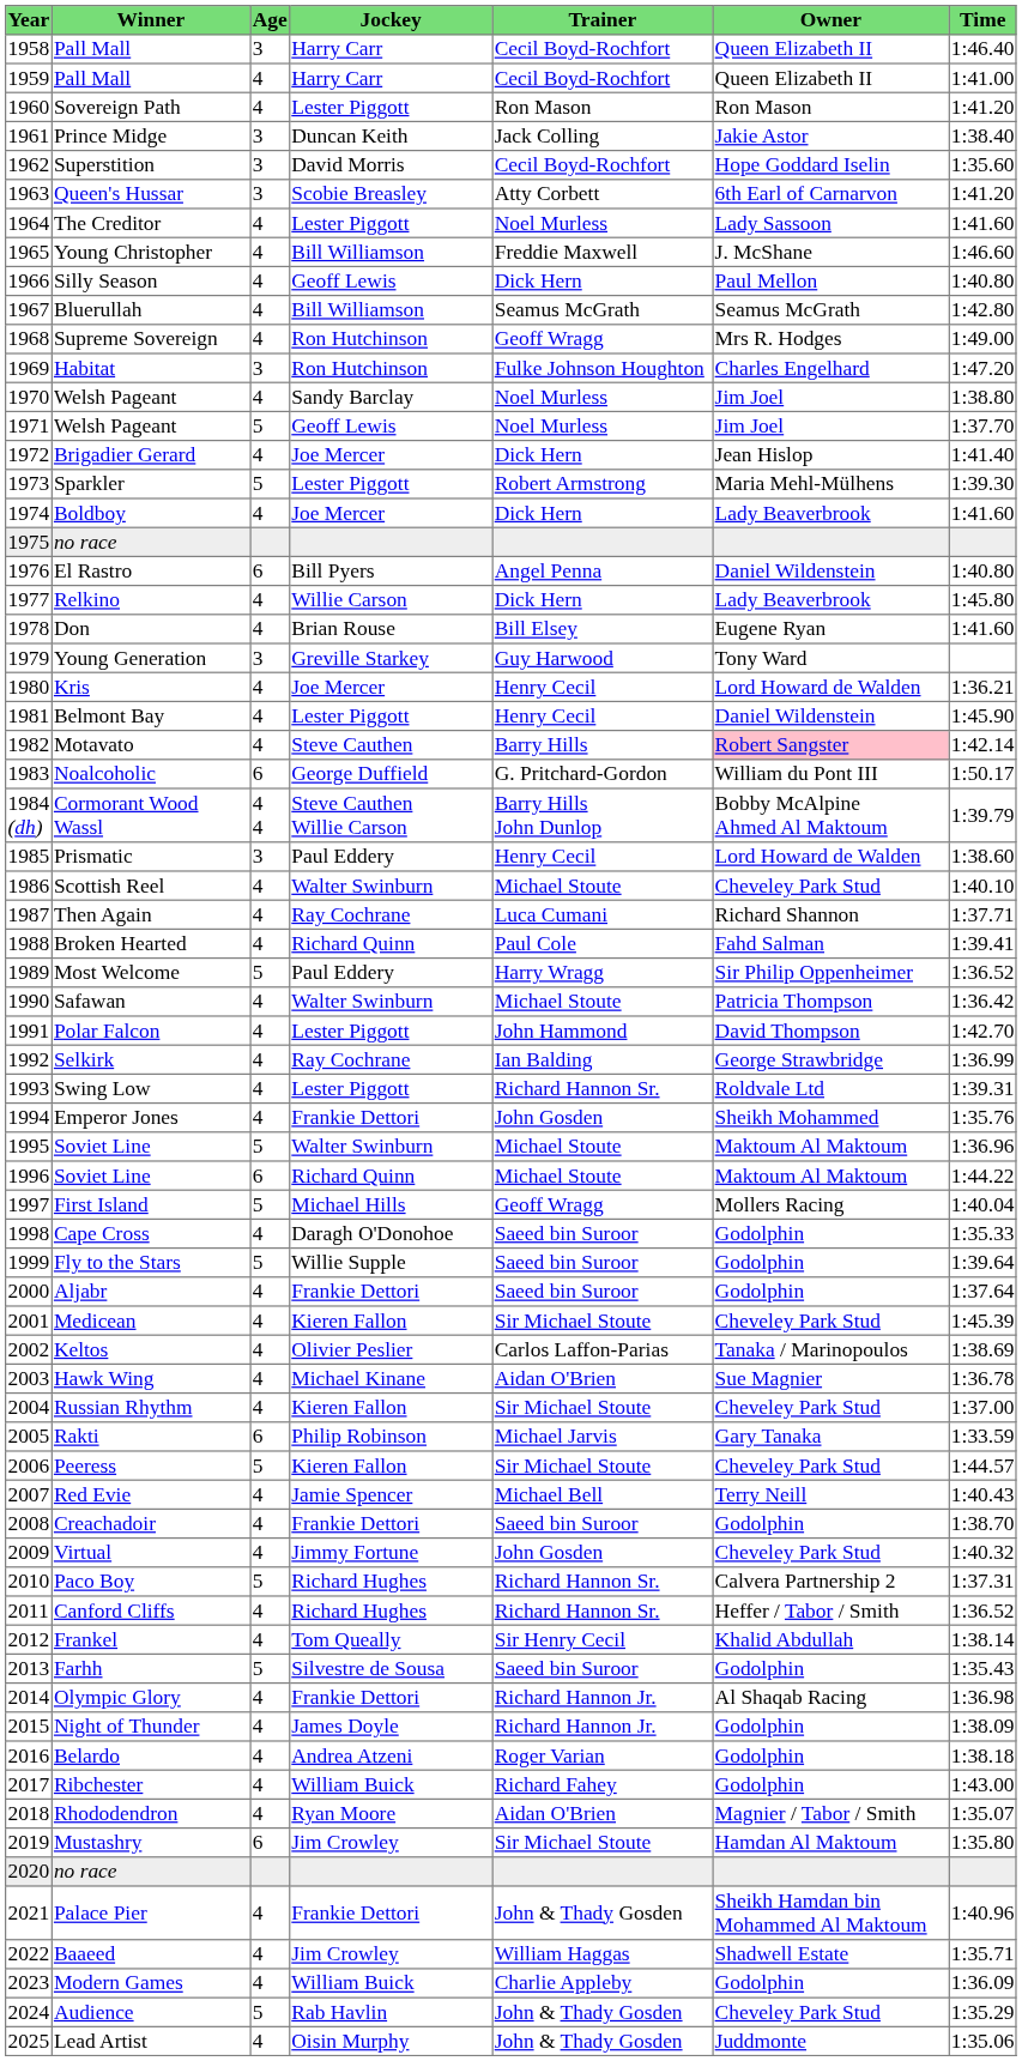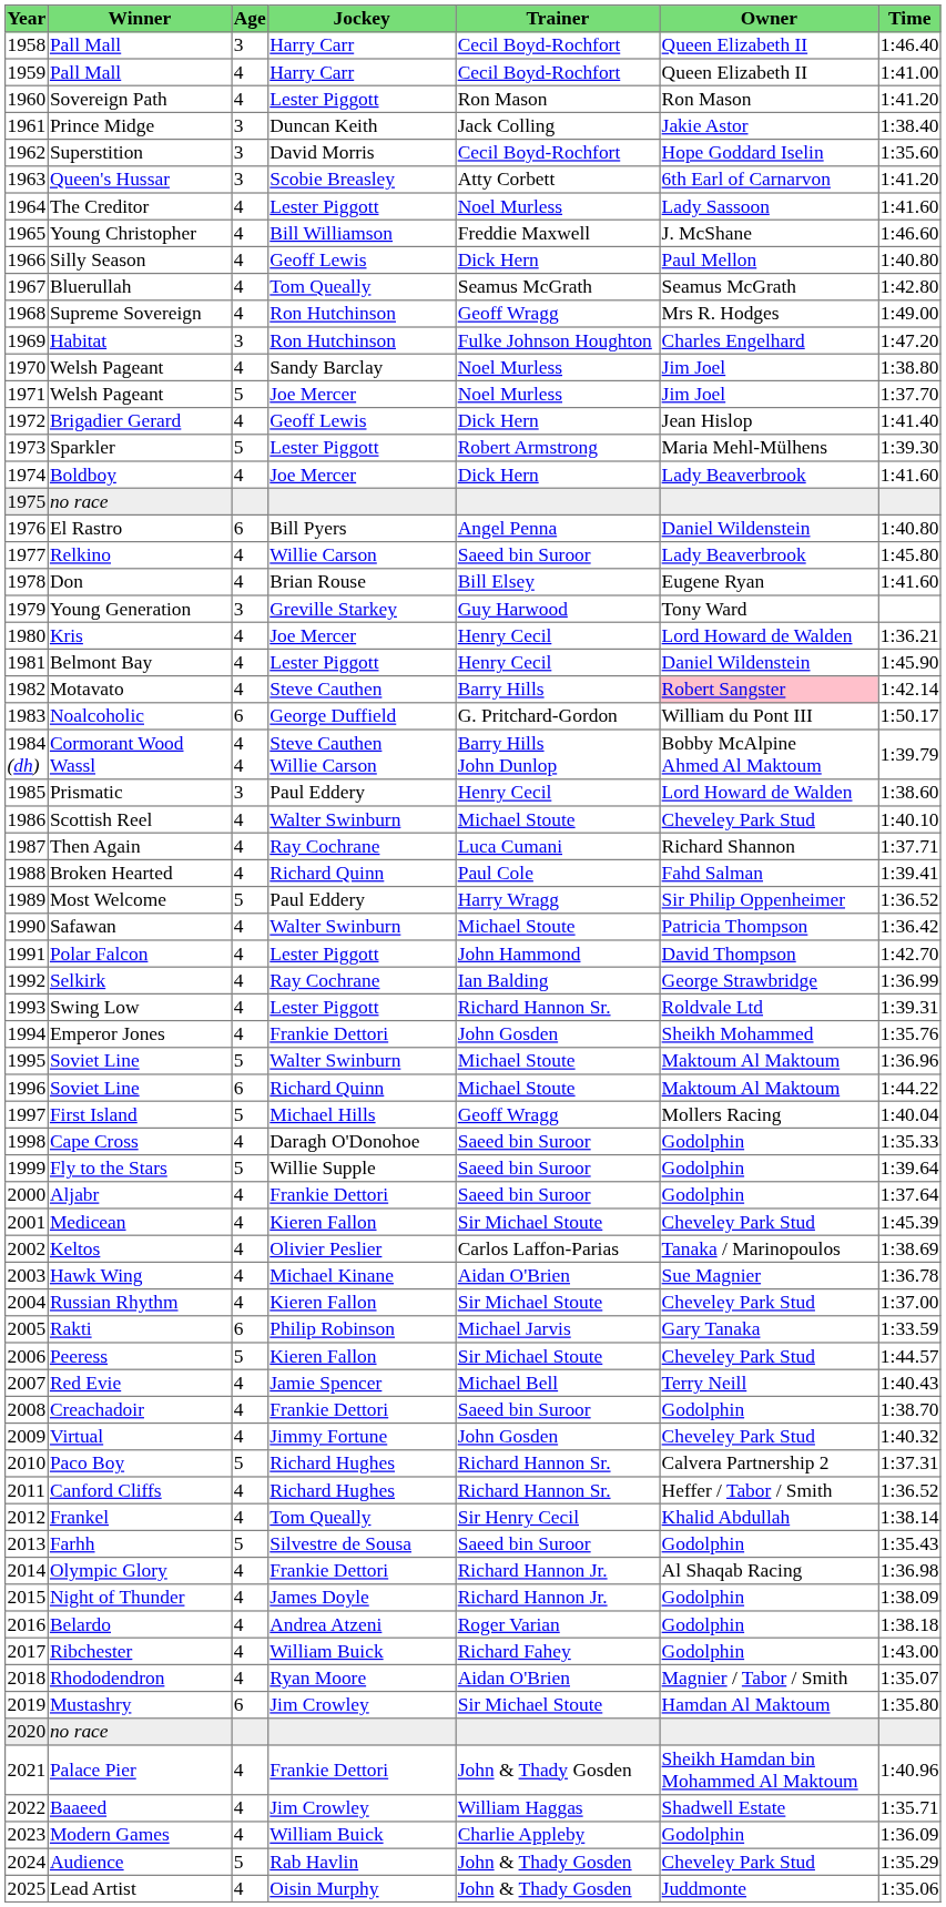 <table class = "sortable" | border="1" style="border-collapse: collapse; font-size:90%">
 <tr bgcolor="#77dd77" align="center">
 <th>Year</th>
 <th>Winner</th>
 <th>Age</th>
 <th>Jockey</th>
 <th>Trainer</th>
 <th>Owner</th>
 <th>Time</th>
 </tr>
 <tr>
 <td>1958</td>
 <td width=134px><a href='#'>Pall Mall</a></td>
 <td>3</td>
 <td width=137px><a href='#'>Harry Carr</a></td>
 <td width=149px><a href='#'>Cecil Boyd-Rochfort</a></td>
 <td width=160px><a href='#'>Queen Elizabeth II</a></td>
 <td>1:46.40</td>
 </tr>
 <tr>
 <td>1959</td>
 <td><a href='#'>Pall Mall</a></td>
 <td>4</td>
 <td><a href='#'>Harry Carr</a></td>
 <td><a href='#'>Cecil Boyd-Rochfort</a></td>
 <td>Queen Elizabeth II</td>
 <td>1:41.00</td>
 </tr>
 <tr>
 <td>1960</td>
 <td>Sovereign Path</td>
 <td>4</td>
 <td><a href='#'>Lester Piggott</a></td>
 <td>Ron Mason</td>
 <td>Ron Mason</td>
 <td>1:41.20</td>
 </tr>
 <tr>
 <td>1961</td>
 <td>Prince Midge</td>
 <td>3</td>
 <td>Duncan Keith</td>
 <td>Jack Colling</td>
 <td><a href='#'>Jakie Astor</a></td>
 <td>1:38.40</td>
 </tr>
 <tr>
 <td>1962</td>
 <td>Superstition</td>
 <td>3</td>
 <td>David Morris</td>
 <td><a href='#'>Cecil Boyd-Rochfort</a></td>
 <td><a href='#'>Hope Goddard Iselin</a></td>
 <td>1:35.60</td>
 </tr>
 <tr>
 <td>1963</td>
 <td><a href='#'>Queen's Hussar</a></td>
 <td>3</td>
 <td><a href='#'>Scobie Breasley</a></td>
 <td>Atty Corbett</td>
 <td><a href='#'>6th Earl of Carnarvon</a></td>
 <td>1:41.20</td>
 </tr>
 <tr>
 <td>1964</td>
 <td>The Creditor</td>
 <td>4</td>
 <td><a href='#'>Lester Piggott</a></td>
 <td><a href='#'>Noel Murless</a></td>
 <td><a href='#'>Lady Sassoon</a></td>
 <td>1:41.60</td>
 </tr>
 <tr>
 <td>1965</td>
 <td>Young Christopher</td>
 <td>4</td>
 <td><a href='#'>Bill Williamson</a></td>
 <td>Freddie Maxwell</td>
 <td>J. McShane</td>
 <td>1:46.60</td>
 </tr>
 <tr>
 <td>1966</td>
 <td>Silly Season</td>
 <td>4</td>
 <td><a href='#'>Geoff Lewis</a></td>
 <td><a href='#'>Dick Hern</a></td>
 <td><a href='#'>Paul Mellon</a></td>
 <td>1:40.80</td>
 </tr>
 <tr>
 <td>1967</td>
 <td>Bluerullah</td>
 <td>4</td>
-<td><a href='#'>Bill Williamson</a></td>
+<td><a href='#'>Tom Queally</a></td>
 <td>Seamus McGrath</td>
 <td>Seamus McGrath</td>
 <td>1:42.80</td>
 </tr>
 <tr>
 <td>1968</td>
 <td><span>Supreme Sovereign</span></td>
 <td>4</td>
 <td><a href='#'>Ron Hutchinson</a></td>
 <td><a href='#'>Geoff Wragg</a></td>
 <td>Mrs R. Hodges</td>
 <td>1:49.00</td>
 </tr>
 <tr>
 <td>1969</td>
 <td><a href='#'>Habitat</a></td>
 <td>3</td>
 <td><a href='#'>Ron Hutchinson</a></td>
 <td><a href='#'>Fulke Johnson Houghton</a></td>
 <td><a href='#'>Charles Engelhard</a></td>
 <td>1:47.20</td>
 </tr>
 <tr>
 <td>1970</td>
 <td>Welsh Pageant</td>
 <td>4</td>
 <td>Sandy Barclay</td>
 <td><a href='#'>Noel Murless</a></td>
 <td><a href='#'>Jim Joel</a></td>
 <td>1:38.80</td>
 </tr>
 <tr>
 <td>1971</td>
 <td>Welsh Pageant</td>
 <td>5</td>
-<td><a href='#'>Geoff Lewis</a></td>
+<td><a href='#'>Joe Mercer</a></td>
 <td><a href='#'>Noel Murless</a></td>
 <td><a href='#'>Jim Joel</a></td>
 <td>1:37.70</td>
 </tr>
 <tr>
 <td>1972</td>
 <td><a href='#'>Brigadier Gerard</a></td>
 <td>4</td>
-<td><a href='#'>Joe Mercer</a></td>
+<td><a href='#'>Geoff Lewis</a></td>
 <td><a href='#'>Dick Hern</a></td>
 <td>Jean Hislop</td>
 <td>1:41.40</td>
 </tr>
 <tr>
 <td>1973</td>
 <td>Sparkler</td>
 <td>5</td>
 <td><a href='#'>Lester Piggott</a></td>
 <td><a href='#'>Robert Armstrong</a></td>
 <td>Maria Mehl-Mülhens</td>
 <td>1:39.30</td>
 </tr>
 <tr>
 <td>1974</td>
 <td><a href='#'>Boldboy</a></td>
 <td>4</td>
 <td><a href='#'>Joe Mercer</a></td>
 <td><a href='#'>Dick Hern</a></td>
 <td><a href='#'>Lady Beaverbrook</a></td>
 <td>1:41.60</td>
 </tr>
 <tr bgcolor="#eeeeee">
 <td>1975</td>
 <td><em>no race</em> </td>
 <td></td>
 <td></td>
 <td></td>
 <td></td>
 <td></td>
 </tr>
 <tr>
 <td>1976</td>
 <td>El Rastro</td>
 <td>6</td>
 <td>Bill Pyers</td>
 <td><a href='#'>Angel Penna</a></td>
 <td><a href='#'>Daniel Wildenstein</a></td>
 <td>1:40.80</td>
 </tr>
 <tr>
 <td>1977</td>
 <td><a href='#'>Relkino</a></td>
 <td>4</td>
 <td><a href='#'>Willie Carson</a></td>
-<td><a href='#'>Dick Hern</a></td>
+<td><a href='#'>Saeed bin Suroor</a></td>
 <td><a href='#'>Lady Beaverbrook</a></td>
 <td>1:45.80</td>
 </tr>
 <tr>
 <td>1978</td>
 <td>Don</td>
 <td>4</td>
 <td>Brian Rouse</td>
 <td><a href='#'>Bill Elsey</a></td>
 <td>Eugene Ryan</td>
 <td>1:41.60</td>
 </tr>
 <tr>
 <td>1979</td>
 <td>Young Generation</td>
 <td>3</td>
 <td><a href='#'>Greville Starkey</a></td>
 <td><a href='#'>Guy Harwood</a></td>
 <td>Tony Ward</td>
 <td></td>
 </tr>
 <tr>
 <td>1980</td>
 <td><a href='#'>Kris</a></td>
 <td>4</td>
 <td><a href='#'>Joe Mercer</a></td>
 <td><a href='#'>Henry Cecil</a></td>
 <td><span><a href='#'>Lord Howard de Walden</a></span></td>
 <td>1:36.21</td>
 </tr>
 <tr>
 <td>1981</td>
 <td>Belmont Bay</td>
 <td>4</td>
 <td><a href='#'>Lester Piggott</a></td>
 <td><a href='#'>Henry Cecil</a></td>
 <td><a href='#'>Daniel Wildenstein</a></td>
 <td>1:45.90</td>
 </tr>
 <tr>
 <td>1982</td>
 <td>Motavato</td>
 <td>4</td>
 <td><a href='#'>Steve Cauthen</a></td>
 <td><a href='#'>Barry Hills</a></td>
 <td style="background: pink;"><a href='#'>Robert Sangster</a></td>
 <td>1:42.14</td>
 </tr>
 <tr>
 <td>1983</td>
 <td><a href='#'>Noalcoholic</a></td>
 <td>6</td>
 <td><a href='#'>George Duffield</a></td>
 <td>G. Pritchard-Gordon </td>
 <td>William du Pont III</td>
 <td>1:50.17</td>
 </tr>
 <tr>
 <td>1984<br><em>(<a href='#'>dh</a>)</em></td>
 <td><a href='#'>Cormorant Wood</a><br><a href='#'>Wassl</a></td>
 <td>4<br>4</td>
 <td><a href='#'>Steve Cauthen</a><br><a href='#'>Willie Carson</a></td>
 <td><a href='#'>Barry Hills</a><br><a href='#'>John Dunlop</a></td>
 <td>Bobby McAlpine<br><a href='#'>Ahmed Al Maktoum</a></td>
 <td>1:39.79</td>
 </tr>
 <tr>
 <td>1985</td>
 <td>Prismatic</td>
 <td>3</td>
 <td>Paul Eddery</td>
 <td><a href='#'>Henry Cecil</a></td>
 <td><span><a href='#'>Lord Howard de Walden</a></span></td>
 <td>1:38.60</td>
 </tr>
 <tr>
 <td>1986</td>
 <td>Scottish Reel</td>
 <td>4</td>
 <td><a href='#'>Walter Swinburn</a></td>
 <td><a href='#'>Michael Stoute</a></td>
 <td><a href='#'>Cheveley Park Stud</a></td>
 <td>1:40.10</td>
 </tr>
 <tr>
 <td>1987</td>
 <td>Then Again</td>
 <td>4</td>
 <td><a href='#'>Ray Cochrane</a></td>
 <td><a href='#'>Luca Cumani</a></td>
 <td>Richard Shannon</td>
 <td>1:37.71</td>
 </tr>
 <tr>
 <td>1988</td>
 <td>Broken Hearted</td>
 <td>4</td>
 <td><a href='#'>Richard Quinn</a></td>
 <td><a href='#'>Paul Cole</a></td>
 <td><a href='#'>Fahd Salman</a></td>
 <td>1:39.41</td>
 </tr>
 <tr>
 <td>1989</td>
 <td>Most Welcome</td>
 <td>5</td>
 <td>Paul Eddery</td>
 <td><a href='#'>Harry Wragg</a></td>
 <td><a href='#'>Sir Philip Oppenheimer</a></td>
 <td>1:36.52</td>
 </tr>
 <tr>
 <td>1990</td>
 <td>Safawan</td>
 <td>4</td>
 <td><a href='#'>Walter Swinburn</a></td>
 <td><a href='#'>Michael Stoute</a></td>
 <td><a href='#'>Patricia Thompson</a></td>
 <td>1:36.42</td>
 </tr>
 <tr>
 <td>1991</td>
 <td><a href='#'>Polar Falcon</a></td>
 <td>4</td>
 <td><a href='#'>Lester Piggott</a></td>
 <td><a href='#'>John Hammond</a></td>
 <td><a href='#'>David Thompson</a></td>
 <td>1:42.70</td>
 </tr>
 <tr>
 <td>1992</td>
 <td><a href='#'>Selkirk</a></td>
 <td>4</td>
 <td><a href='#'>Ray Cochrane</a></td>
 <td><a href='#'>Ian Balding</a></td>
 <td><a href='#'>George Strawbridge</a></td>
 <td>1:36.99</td>
 </tr>
 <tr>
 <td>1993</td>
 <td>Swing Low</td>
 <td>4</td>
 <td><a href='#'>Lester Piggott</a></td>
 <td><a href='#'>Richard Hannon Sr.</a></td>
 <td><a href='#'>Roldvale Ltd</a></td>
 <td>1:39.31</td>
 </tr>
 <tr>
 <td>1994</td>
 <td>Emperor Jones</td>
 <td>4</td>
 <td><a href='#'>Frankie Dettori</a></td>
 <td><a href='#'>John Gosden</a></td>
 <td><a href='#'>Sheikh Mohammed</a></td>
 <td>1:35.76</td>
 </tr>
 <tr>
 <td>1995</td>
 <td><a href='#'>Soviet Line</a></td>
 <td>5</td>
 <td><a href='#'>Walter Swinburn</a></td>
 <td><a href='#'>Michael Stoute</a></td>
 <td><a href='#'>Maktoum Al Maktoum</a></td>
 <td>1:36.96</td>
 </tr>
 <tr>
 <td>1996</td>
 <td><a href='#'>Soviet Line</a></td>
 <td>6</td>
 <td><a href='#'>Richard Quinn</a></td>
 <td><a href='#'>Michael Stoute</a></td>
 <td><a href='#'>Maktoum Al Maktoum</a></td>
 <td>1:44.22</td>
 </tr>
 <tr>
 <td>1997</td>
 <td><a href='#'>First Island</a></td>
 <td>5</td>
 <td><a href='#'>Michael Hills</a></td>
 <td><a href='#'>Geoff Wragg</a></td>
 <td>Mollers Racing</td>
 <td>1:40.04</td>
 </tr>
 <tr>
 <td>1998</td>
 <td><a href='#'>Cape Cross</a></td>
 <td>4</td>
 <td>Daragh O'Donohoe</td>
 <td><a href='#'>Saeed bin Suroor</a></td>
 <td><a href='#'>Godolphin</a></td>
 <td>1:35.33</td>
 </tr>
 <tr>
 <td>1999</td>
 <td><a href='#'>Fly to the Stars</a></td>
 <td>5</td>
 <td>Willie Supple</td>
 <td><a href='#'>Saeed bin Suroor</a></td>
 <td><a href='#'>Godolphin</a></td>
 <td>1:39.64</td>
 </tr>
 <tr>
 <td>2000</td>
 <td><a href='#'>Aljabr</a></td>
 <td>4</td>
 <td><a href='#'>Frankie Dettori</a></td>
 <td><a href='#'>Saeed bin Suroor</a></td>
 <td><a href='#'>Godolphin</a></td>
 <td>1:37.64</td>
 </tr>
 <tr>
 <td>2001</td>
 <td><a href='#'>Medicean</a></td>
 <td>4</td>
 <td><a href='#'>Kieren Fallon</a></td>
 <td><a href='#'>Sir Michael Stoute</a></td>
 <td><a href='#'>Cheveley Park Stud</a></td>
 <td>1:45.39</td>
 </tr>
 <tr>
 <td>2002</td>
 <td><a href='#'>Keltos</a></td>
 <td>4</td>
 <td><a href='#'>Olivier Peslier</a></td>
 <td>Carlos Laffon-Parias</td>
 <td><a href='#'>Tanaka</a> / Marinopoulos </td>
 <td>1:38.69</td>
 </tr>
 <tr>
 <td>2003</td>
 <td><a href='#'>Hawk Wing</a></td>
 <td>4</td>
 <td><a href='#'>Michael Kinane</a></td>
 <td><a href='#'>Aidan O'Brien</a></td>
 <td><a href='#'>Sue Magnier</a></td>
 <td>1:36.78</td>
 </tr>
 <tr>
 <td>2004</td>
 <td><a href='#'>Russian Rhythm</a></td>
 <td>4</td>
 <td><a href='#'>Kieren Fallon</a></td>
 <td><a href='#'>Sir Michael Stoute</a></td>
 <td><a href='#'>Cheveley Park Stud</a></td>
 <td>1:37.00</td>
 </tr>
 <tr>
 <td>2005</td>
 <td><a href='#'>Rakti</a></td>
 <td>6</td>
 <td><a href='#'>Philip Robinson</a></td>
 <td><a href='#'>Michael Jarvis</a></td>
 <td><a href='#'>Gary Tanaka</a></td>
 <td>1:33.59</td>
 </tr>
 <tr>
 <td>2006</td>
 <td><a href='#'>Peeress</a></td>
 <td>5</td>
 <td><a href='#'>Kieren Fallon</a></td>
 <td><a href='#'>Sir Michael Stoute</a></td>
 <td><a href='#'>Cheveley Park Stud</a></td>
 <td>1:44.57</td>
 </tr>
 <tr>
 <td>2007</td>
 <td><a href='#'>Red Evie</a></td>
 <td>4</td>
 <td><a href='#'>Jamie Spencer</a></td>
 <td><a href='#'>Michael Bell</a></td>
 <td><a href='#'>Terry Neill</a></td>
 <td>1:40.43</td>
 </tr>
 <tr>
 <td>2008</td>
 <td><a href='#'>Creachadoir</a></td>
 <td>4</td>
 <td><a href='#'>Frankie Dettori</a></td>
 <td><a href='#'>Saeed bin Suroor</a></td>
 <td><a href='#'>Godolphin</a></td>
 <td>1:38.70</td>
 </tr>
 <tr>
 <td>2009</td>
 <td><a href='#'>Virtual</a></td>
 <td>4</td>
 <td><a href='#'>Jimmy Fortune</a></td>
 <td><a href='#'>John Gosden</a></td>
 <td><a href='#'>Cheveley Park Stud</a></td>
 <td>1:40.32</td>
 </tr>
 <tr>
 <td>2010</td>
 <td><a href='#'>Paco Boy</a></td>
 <td>5</td>
 <td><a href='#'>Richard Hughes</a></td>
 <td><a href='#'>Richard Hannon Sr.</a></td>
 <td>Calvera Partnership 2</td>
 <td>1:37.31</td>
 </tr>
 <tr>
 <td>2011</td>
 <td><a href='#'>Canford Cliffs</a></td>
 <td>4</td>
 <td><a href='#'>Richard Hughes</a></td>
 <td><a href='#'>Richard Hannon Sr.</a></td>
 <td>Heffer  / <a href='#'>Tabor</a> / Smith </td>
 <td>1:36.52</td>
 </tr>
 <tr>
 <td>2012</td>
 <td><a href='#'>Frankel</a></td>
 <td>4</td>
 <td><a href='#'>Tom Queally</a></td>
 <td><a href='#'>Sir Henry Cecil</a></td>
 <td><a href='#'>Khalid Abdullah</a></td>
 <td>1:38.14</td>
 </tr>
 <tr>
 <td>2013</td>
 <td><a href='#'>Farhh</a></td>
 <td>5</td>
 <td><a href='#'>Silvestre de Sousa</a></td>
 <td><a href='#'>Saeed bin Suroor</a></td>
 <td><a href='#'>Godolphin</a></td>
 <td>1:35.43</td>
 </tr>
 <tr>
 <td>2014</td>
 <td><a href='#'>Olympic Glory</a></td>
 <td>4</td>
 <td><a href='#'>Frankie Dettori</a></td>
 <td><a href='#'>Richard Hannon Jr.</a></td>
 <td>Al Shaqab Racing</td>
 <td>1:36.98</td>
 </tr>
 <tr>
 <td>2015</td>
 <td><a href='#'>Night of Thunder</a></td>
 <td>4</td>
 <td><a href='#'>James Doyle</a></td>
 <td><a href='#'>Richard Hannon Jr.</a></td>
 <td><a href='#'>Godolphin</a></td>
 <td>1:38.09</td>
 </tr>
 <tr>
 <td>2016</td>
 <td><a href='#'>Belardo</a></td>
 <td>4</td>
 <td><a href='#'>Andrea Atzeni</a></td>
 <td><a href='#'>Roger Varian</a></td>
 <td><a href='#'>Godolphin</a></td>
 <td>1:38.18</td>
 </tr>
 <tr>
 <td>2017</td>
 <td><a href='#'>Ribchester</a></td>
 <td>4</td>
 <td><a href='#'>William Buick</a></td>
 <td><a href='#'>Richard Fahey</a></td>
 <td><a href='#'>Godolphin</a></td>
 <td>1:43.00</td>
 </tr>
 <tr>
 <td>2018</td>
 <td><a href='#'>Rhododendron</a></td>
 <td>4</td>
 <td><a href='#'>Ryan Moore</a></td>
 <td><a href='#'>Aidan O'Brien</a></td>
 <td><a href='#'>Magnier</a> / <a href='#'>Tabor</a> / Smith </td>
 <td>1:35.07</td>
 </tr>
 <tr>
 <td>2019</td>
 <td><a href='#'>Mustashry</a></td>
 <td>6</td>
 <td><a href='#'>Jim Crowley</a></td>
 <td><a href='#'>Sir Michael Stoute</a></td>
 <td><a href='#'>Hamdan Al Maktoum</a></td>
 <td>1:35.80</td>
 </tr>
 <tr bgcolor="#eeeeee">
 <td data-sort-value="2020">2020</td>
 <td><em>no race</em> </td>
 <td></td>
 <td></td>
 <td></td>
 <td></td>
 <td></td>
 </tr>
 <tr>
 <td>2021</td>
 <td><a href='#'>Palace Pier</a></td>
 <td>4</td>
 <td><a href='#'>Frankie Dettori</a></td>
 <td><a href='#'>John</a> & <a href='#'>Thady</a> Gosden</td>
 <td><a href='#'>Sheikh Hamdan bin Mohammed Al Maktoum</a></td>
 <td>1:40.96</td>
 </tr>
 <tr>
 <td>2022</td>
 <td><a href='#'>Baaeed</a></td>
 <td>4</td>
 <td><a href='#'>Jim Crowley</a></td>
 <td><a href='#'>William Haggas</a></td>
 <td><a href='#'>Shadwell Estate</a></td>
 <td>1:35.71</td>
 </tr>
 <tr>
 <td>2023</td>
 <td><a href='#'>Modern Games</a></td>
 <td>4</td>
 <td><a href='#'>William Buick</a></td>
 <td><a href='#'>Charlie Appleby</a></td>
 <td><a href='#'>Godolphin</a></td>
 <td>1:36.09</td>
 </tr>
 <tr>
 <td>2024</td>
 <td><a href='#'>Audience</a></td>
 <td>5</td>
 <td><a href='#'>Rab Havlin</a></td>
 <td><a href='#'>John</a> & <a href='#'>Thady Gosden</a></td>
 <td><a href='#'>Cheveley Park Stud</a></td>
 <td>1:35.29</td>
 </tr>
 <tr>
 <td>2025</td>
 <td>Lead Artist</td>
 <td>4</td>
 <td><a href='#'>Oisin Murphy</a></td>
 <td><a href='#'>John</a> & <a href='#'>Thady Gosden</a></td>
 <td><a href='#'>Juddmonte</a></td>
 <td>1:35.06</td>
 </tr>
 <tr>
 </tr>
 </table>
